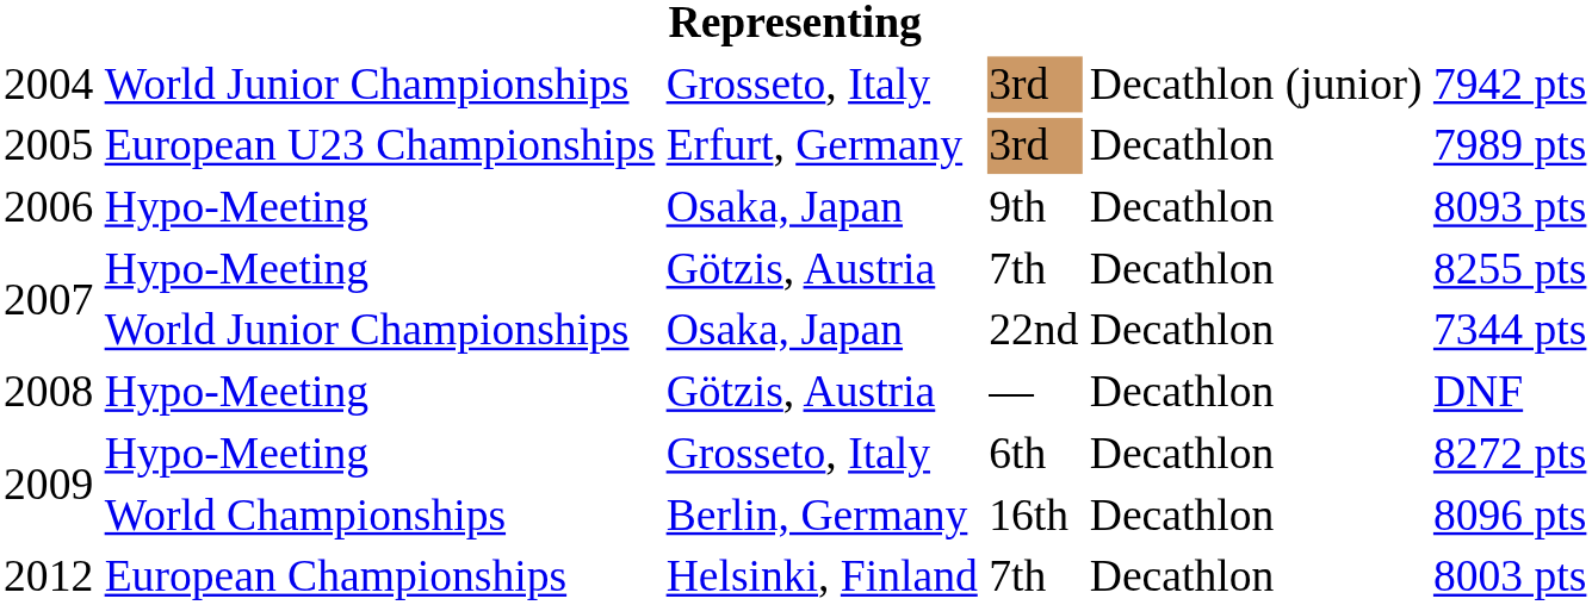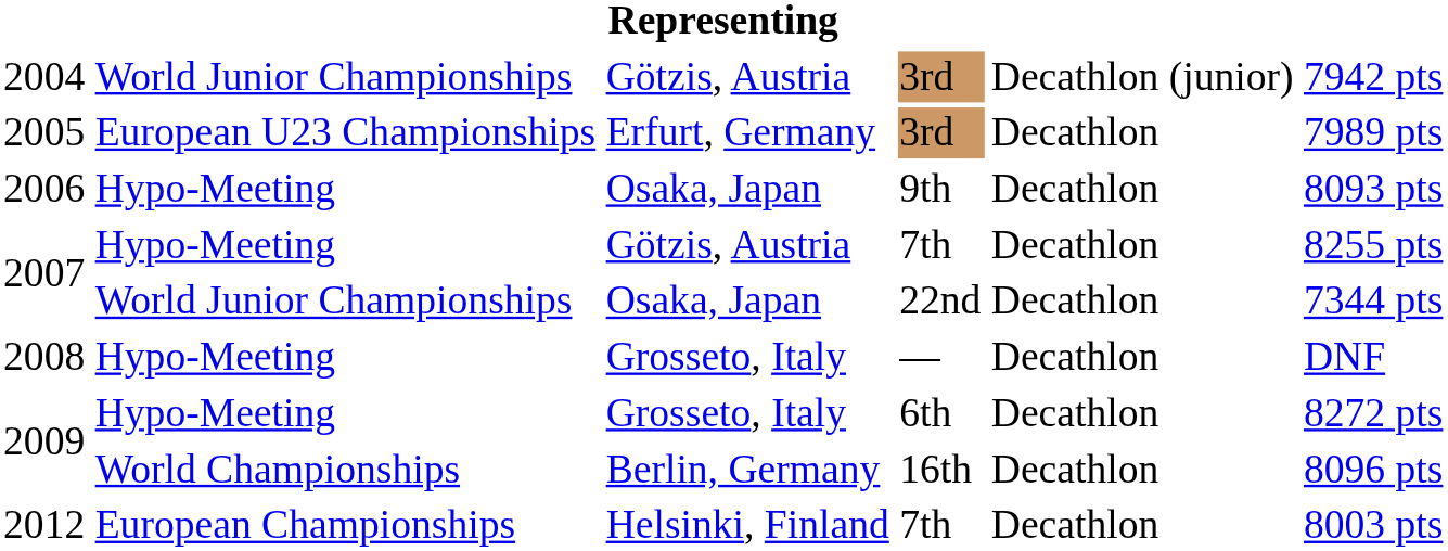 <table>
 <tr>
 <th colspan="6">Representing </th>
 </tr>
 <tr>
 <td>2004</td>
 <td><a href='#'>World Junior Championships</a></td>
-<td><a href='#'>Grosseto</a>, <a href='#'>Italy</a></td>
+<td><a href='#'>Götzis</a>, <a href='#'>Austria</a></td>
 <td bgcolor="cc9966">3rd</td>
 <td>Decathlon (junior)</td>
 <td><a href='#'>7942 pts</a></td>
 </tr>
 <tr>
 <td>2005</td>
 <td><a href='#'>European U23 Championships</a></td>
 <td><a href='#'>Erfurt</a>, <a href='#'>Germany</a></td>
 <td bgcolor="cc9966">3rd</td>
 <td>Decathlon</td>
 <td><a href='#'>7989 pts</a></td>
 </tr>
 <tr>
 <td>2006</td>
 <td><a href='#'>Hypo-Meeting</a></td>
 <td><a href='#'>Osaka, Japan</a></td>
 <td>9th</td>
 <td>Decathlon</td>
 <td><a href='#'>8093 pts</a></td>
 </tr>
 <tr>
 <td rowspan=2>2007</td>
 <td><a href='#'>Hypo-Meeting</a></td>
 <td><a href='#'>Götzis</a>, <a href='#'>Austria</a></td>
 <td>7th</td>
 <td>Decathlon</td>
 <td><a href='#'>8255 pts</a></td>
 </tr>
 <tr>
 <td><a href='#'>World Junior Championships</a></td>
 <td><a href='#'>Osaka, Japan</a></td>
 <td>22nd</td>
 <td>Decathlon</td>
 <td><a href='#'>7344 pts</a></td>
 </tr>
 <tr>
 <td>2008</td>
 <td><a href='#'>Hypo-Meeting</a></td>
-<td><a href='#'>Götzis</a>, <a href='#'>Austria</a></td>
+<td><a href='#'>Grosseto</a>, <a href='#'>Italy</a></td>
 <td>—</td>
 <td>Decathlon</td>
 <td><a href='#'>DNF</a></td>
 </tr>
 <tr>
 <td rowspan=2>2009</td>
 <td><a href='#'>Hypo-Meeting</a></td>
 <td><a href='#'>Grosseto</a>, <a href='#'>Italy</a></td>
 <td>6th</td>
 <td>Decathlon</td>
 <td><a href='#'>8272 pts</a></td>
 </tr>
 <tr>
 <td><a href='#'>World Championships</a></td>
 <td><a href='#'>Berlin, Germany</a></td>
 <td>16th</td>
 <td>Decathlon</td>
 <td><a href='#'>8096 pts</a></td>
 </tr>
 <tr>
 <td>2012</td>
 <td><a href='#'>European Championships</a></td>
 <td><a href='#'>Helsinki</a>, <a href='#'>Finland</a></td>
 <td>7th</td>
 <td>Decathlon</td>
 <td><a href='#'>8003 pts</a></td>
 </tr>
 </table>
